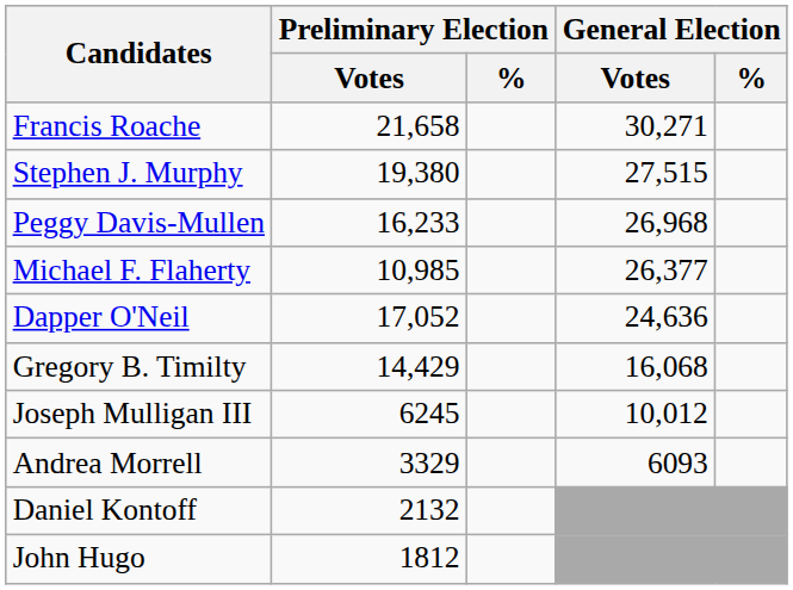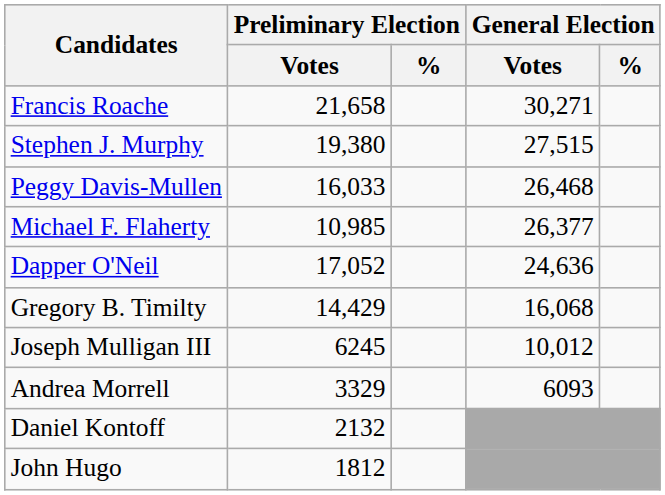 <table class=wikitable>
 <tr>
 <th colspan=1 rowspan=2><strong>Candidates</strong></th>
 <th colspan=2><strong>Preliminary Election</strong></th>
 <th colspan=2><strong>General Election</strong></th>
 </tr>
 <tr>
 <th>Votes</th>
 <th>%</th>
 <th>Votes</th>
 <th>%</th>
 </tr>
 <tr>
 <td><a href='#'>Francis Roache</a></td>
 <td align="right">21,658</td>
 <td align="right"></td>
 <td align="right">30,271</td>
 <td align="right"></td>
 </tr>
 <tr>
 <td><a href='#'>Stephen J. Murphy</a></td>
 <td align="right">19,380</td>
 <td align="right"></td>
 <td align="right">27,515</td>
 <td align="right"></td>
 </tr>
 <tr>
 <td><a href='#'>Peggy Davis-Mullen</a></td>
-<td align="right">16,233</td>
+<td align="right">16,033</td>
 <td align="right"></td>
-<td align="right">26,968</td>
+<td align="right">26,468</td>
 <td align="right"></td>
 </tr>
 <tr>
 <td><a href='#'>Michael F. Flaherty</a></td>
 <td align="right">10,985</td>
 <td align="right"></td>
 <td align="right">26,377</td>
 <td align="right"></td>
 </tr>
 <tr>
 <td><a href='#'>Dapper O'Neil</a></td>
 <td align="right">17,052</td>
 <td align="right"></td>
 <td align="right">24,636</td>
 <td align="right"></td>
 </tr>
 <tr>
 <td>Gregory B. Timilty</td>
 <td align="right">14,429</td>
 <td align="right"></td>
 <td align="right">16,068</td>
 <td align="right"></td>
 </tr>
 <tr>
 <td>Joseph Mulligan III</td>
 <td align="right">6245</td>
 <td align="right"></td>
 <td align="right">10,012</td>
 <td align="right"></td>
 </tr>
 <tr>
 <td>Andrea Morrell</td>
 <td align="right">3329</td>
 <td align="right"></td>
 <td align="right">6093</td>
 <td align="right"></td>
 </tr>
 <tr>
 <td>Daniel Kontoff</td>
 <td align="right">2132</td>
 <td align="right"></td>
 <td colspan=4 bgcolor=darkgray> </td>
 </tr>
 <tr>
 <td>John Hugo</td>
 <td align="right">1812</td>
 <td align="right"></td>
 <td colspan=4 bgcolor=darkgray> </td>
 </tr>
 </table>
